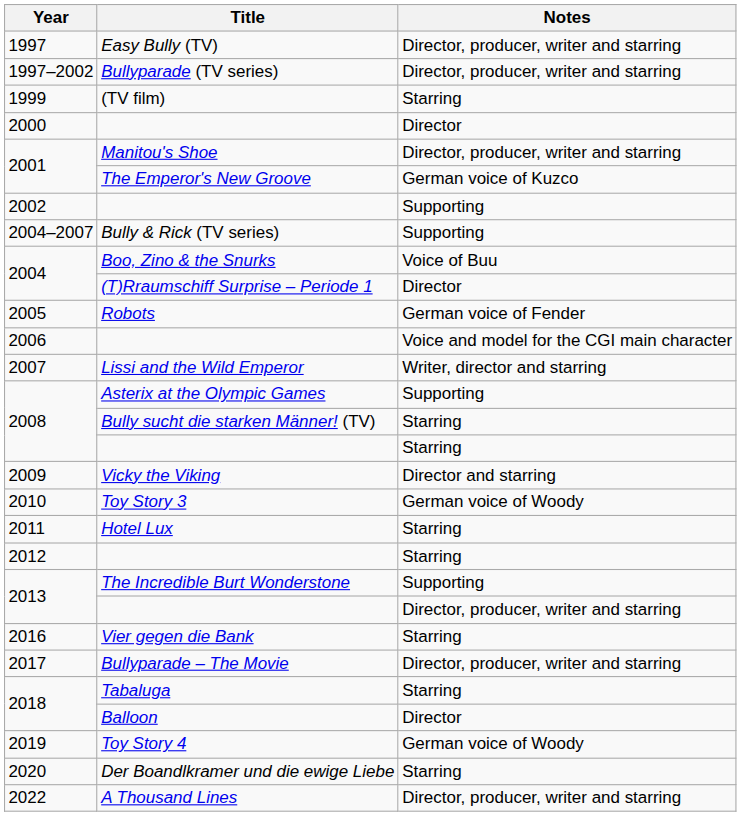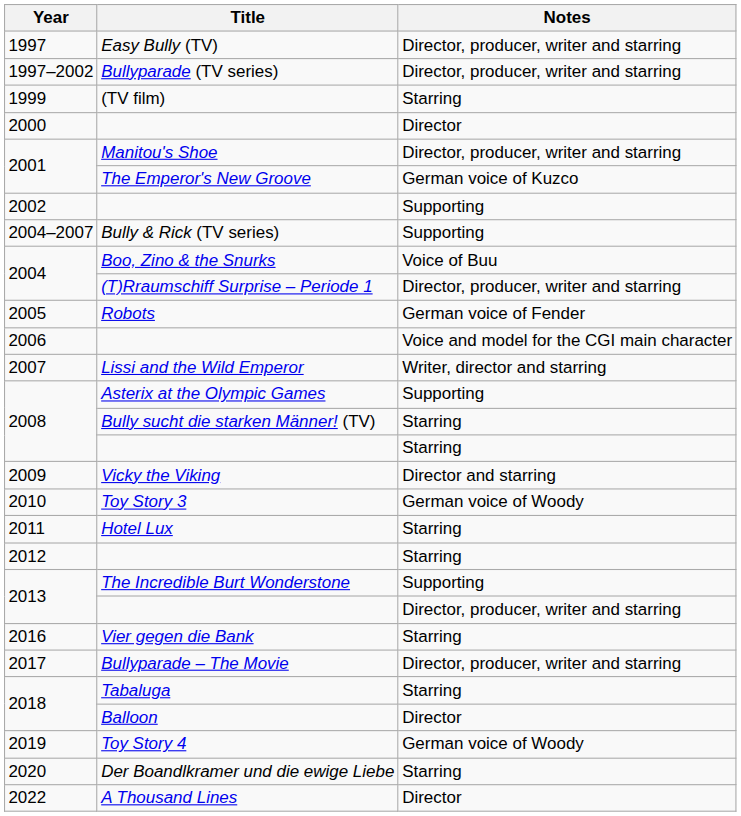 <table class="wikitable">
 <tr>
 <th>Year</th>
 <th>Title</th>
 <th>Notes</th>
 </tr>
 <tr>
 <td>1997</td>
 <td><em>Easy Bully</em> (TV)</td>
 <td>Director, producer, writer and starring</td>
 </tr>
 <tr>
 <td>1997–2002</td>
 <td><em><a href='#'>Bullyparade</a></em> (TV series)</td>
 <td>Director, producer, writer and starring</td>
 </tr>
 <tr>
 <td>1999</td>
 <td><em></em> (TV film)</td>
 <td>Starring</td>
 </tr>
 <tr>
 <td>2000</td>
 <td><em></em></td>
 <td>Director</td>
 </tr>
 <tr>
 <td rowspan="2">2001</td>
 <td><em><a href='#'>Manitou's Shoe</a></em></td>
 <td>Director, producer, writer and starring</td>
 </tr>
 <tr>
 <td><em><a href='#'>The Emperor's New Groove</a></em></td>
 <td>German voice of Kuzco</td>
 </tr>
 <tr>
 <td>2002</td>
 <td><em></em></td>
 <td>Supporting</td>
 </tr>
 <tr>
 <td>2004–2007</td>
 <td><em>Bully & Rick</em> (TV series)</td>
 <td>Supporting</td>
 </tr>
 <tr>
 <td rowspan="2">2004</td>
 <td><em><a href='#'>Boo, Zino & the Snurks</a></em></td>
 <td>Voice of Buu</td>
 </tr>
 <tr>
 <td><em><a href='#'>(T)Rraumschiff Surprise – Periode 1</a></em></td>
-<td>Director</td>
+<td>Director, producer, writer and starring</td>
 </tr>
 <tr>
 <td>2005</td>
 <td><em><a href='#'>Robots</a></em></td>
 <td>German voice of Fender</td>
 </tr>
 <tr>
 <td>2006</td>
 <td><em></em></td>
 <td>Voice and model for the CGI main character</td>
 </tr>
 <tr>
 <td>2007</td>
 <td><em><a href='#'>Lissi and the Wild Emperor</a></em></td>
 <td>Writer, director and starring</td>
 </tr>
 <tr>
 <td rowspan="3">2008</td>
 <td><em><a href='#'>Asterix at the Olympic Games</a></em></td>
 <td>Supporting</td>
 </tr>
 <tr>
 <td><em><a href='#'>Bully sucht die starken Männer!</a></em> (TV)</td>
 <td>Starring</td>
 </tr>
 <tr>
 <td><em></em></td>
 <td>Starring</td>
 </tr>
 <tr>
 <td>2009</td>
 <td><em><a href='#'>Vicky the Viking</a></em></td>
 <td>Director and starring</td>
 </tr>
 <tr>
 <td>2010</td>
 <td><em><a href='#'>Toy Story 3</a></em></td>
 <td>German voice of Woody</td>
 </tr>
 <tr>
 <td>2011</td>
 <td><em><a href='#'>Hotel Lux</a></em></td>
 <td>Starring</td>
 </tr>
 <tr>
 <td>2012</td>
 <td><em></em></td>
 <td>Starring</td>
 </tr>
 <tr>
 <td rowspan="2">2013</td>
 <td><em><a href='#'>The Incredible Burt Wonderstone</a></em></td>
 <td>Supporting</td>
 </tr>
 <tr>
 <td><em></em></td>
 <td>Director, producer, writer and starring</td>
 </tr>
 <tr>
 <td>2016</td>
 <td><em><a href='#'>Vier gegen die Bank</a></em></td>
 <td>Starring</td>
 </tr>
 <tr>
 <td>2017</td>
 <td><em><a href='#'>Bullyparade – The Movie</a></em></td>
 <td>Director, producer, writer and starring</td>
 </tr>
 <tr>
 <td rowspan="2">2018</td>
 <td><em><a href='#'>Tabaluga</a></em></td>
 <td>Starring</td>
 </tr>
 <tr>
 <td><em><a href='#'>Balloon</a></em></td>
 <td>Director</td>
 </tr>
 <tr>
 <td>2019</td>
 <td><em><a href='#'>Toy Story 4</a></em></td>
 <td>German voice of Woody</td>
 </tr>
 <tr>
 <td>2020</td>
 <td><em>Der Boandlkramer und die ewige Liebe</em></td>
 <td>Starring</td>
 </tr>
 <tr>
 <td>2022</td>
 <td><em><a href='#'>A Thousand Lines</a></em></td>
-<td>Director, producer, writer and starring</td>
+<td>Director</td>
 </tr>
 </table>
